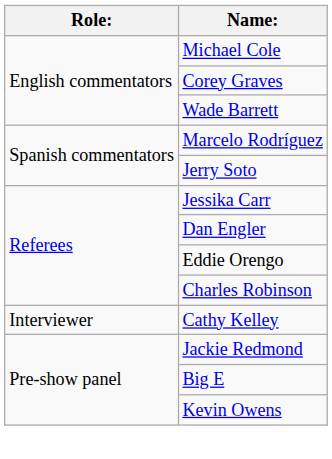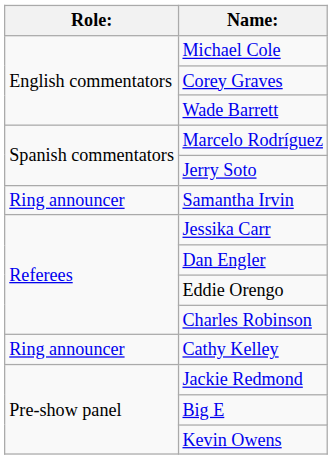 <table class=wikitable style="font-size:90%; margin: 0.5em 0 0.5em 1em; float: right; clear: right;">
 <tr>
 <th>Role:</th>
 <th>Name:</th>
 </tr>
 <tr>
 <td rowspan=3>English commentators</td>
 <td><a href='#'>Michael Cole</a></td>
 </tr>
 <tr>
 <td><a href='#'>Corey Graves</a></td>
 </tr>
 <tr>
 <td><a href='#'>Wade Barrett</a></td>
 </tr>
 <tr>
 <td rowspan=2>Spanish commentators</td>
 <td><a href='#'>Marcelo Rodríguez</a></td>
 </tr>
 <tr>
 <td><a href='#'>Jerry Soto</a></td>
 </tr>
 <tr>
+<td rowspan="1"><a href='#'>Ring announcer</a></td>
+<td><a href='#'>Samantha Irvin</a></td>
+</tr>
+<tr>
 <td rowspan=4><a href='#'>Referees</a></td>
 <td><a href='#'>Jessika Carr</a></td>
 </tr>
 <tr>
 <td><a href='#'>Dan Engler</a></td>
 </tr>
 <tr>
 <td>Eddie Orengo</td>
 </tr>
 <tr>
 <td><a href='#'>Charles Robinson</a></td>
 </tr>
 <tr>
-<td rowspan=1>Interviewer</td>
+<td rowspan="1"><a href='#'>Ring announcer</a></td>
 <td><a href='#'>Cathy Kelley</a></td>
 </tr>
 <tr>
 <td rowspan=3>Pre-show panel</td>
 <td><a href='#'>Jackie Redmond</a></td>
 </tr>
 <tr>
 <td><a href='#'>Big E</a></td>
 </tr>
 <tr>
 <td><a href='#'>Kevin Owens</a></td>
 </tr>
 </table>
